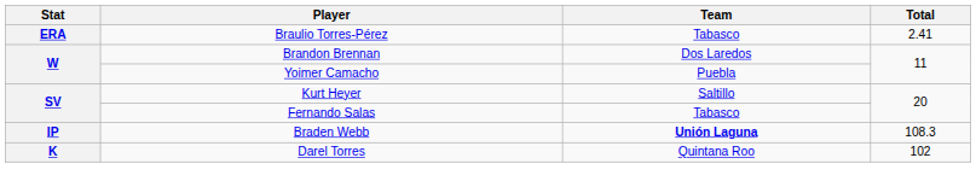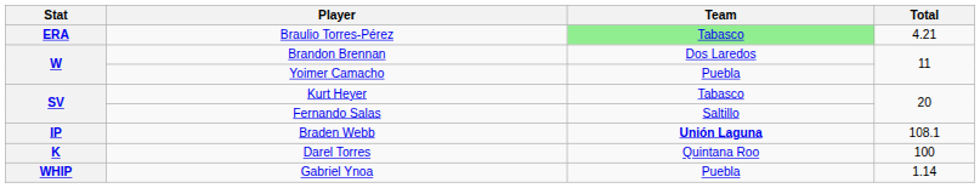 <table class="wikitable" style="text-align:center;">
 <tr>
 <th scope="col" width="3%">Stat</th>
 <th scope="col" width="15%">Player</th>
 <th scope="col" width="10%">Team</th>
 <th scope="col" width="3%">Total</th>
 </tr>
 <tr>
 <th scope="row" style="text-align:center;"><a href='#'>ERA</a></th>
 <td> <a href='#'>Braulio Torres-Pérez</a></td>
-<td><a href='#'>Tabasco</a></td>
-<td>2.41</td>
+<td style="background: lightgreen;"><a href='#'>Tabasco</a></td>
+<td>4.21</td>
 </tr>
 <tr>
 <th scope="row" style="text-align:center;" rowspan=2><a href='#'>W</a></th>
 <td> <a href='#'>Brandon Brennan</a></td>
 <td><a href='#'>Dos Laredos</a></td>
 <td rowspan=2>11</td>
 </tr>
 <tr>
 <td> <a href='#'>Yoimer Camacho</a></td>
 <td><a href='#'>Puebla</a></td>
 </tr>
 <tr>
 <th scope="row" style="text-align:center;" rowspan=2><a href='#'>SV</a></th>
 <td> <a href='#'>Kurt Heyer</a></td>
-<td><a href='#'>Saltillo</a></td>
+<td><a href='#'>Tabasco</a></td>
 <td rowspan=2>20</td>
 </tr>
 <tr>
 <td> <a href='#'>Fernando Salas</a></td>
-<td><a href='#'>Tabasco</a></td>
+<td><a href='#'>Saltillo</a></td>
 </tr>
 <tr>
 <th scope="row" style="text-align:center;"><a href='#'>IP</a></th>
 <td> <a href='#'>Braden Webb</a></td>
 <td><strong><a href='#'>Unión Laguna</a></strong></td>
-<td>108.3</td>
+<td>108.1</td>
 </tr>
 <tr>
 <th scope="row" style="text-align:center;"><a href='#'>K</a></th>
 <td> <a href='#'>Darel Torres</a></td>
 <td><a href='#'>Quintana Roo</a></td>
-<td>102</td>
+<td>100</td>
+</tr>
+<tr>
+<th scope="row" style="text-align:center;"><a href='#'>WHIP</a></th>
+<td> <a href='#'>Gabriel Ynoa</a></td>
+<td><a href='#'>Puebla</a></td>
+<td>1.14</td>
 </tr>
 </table>
